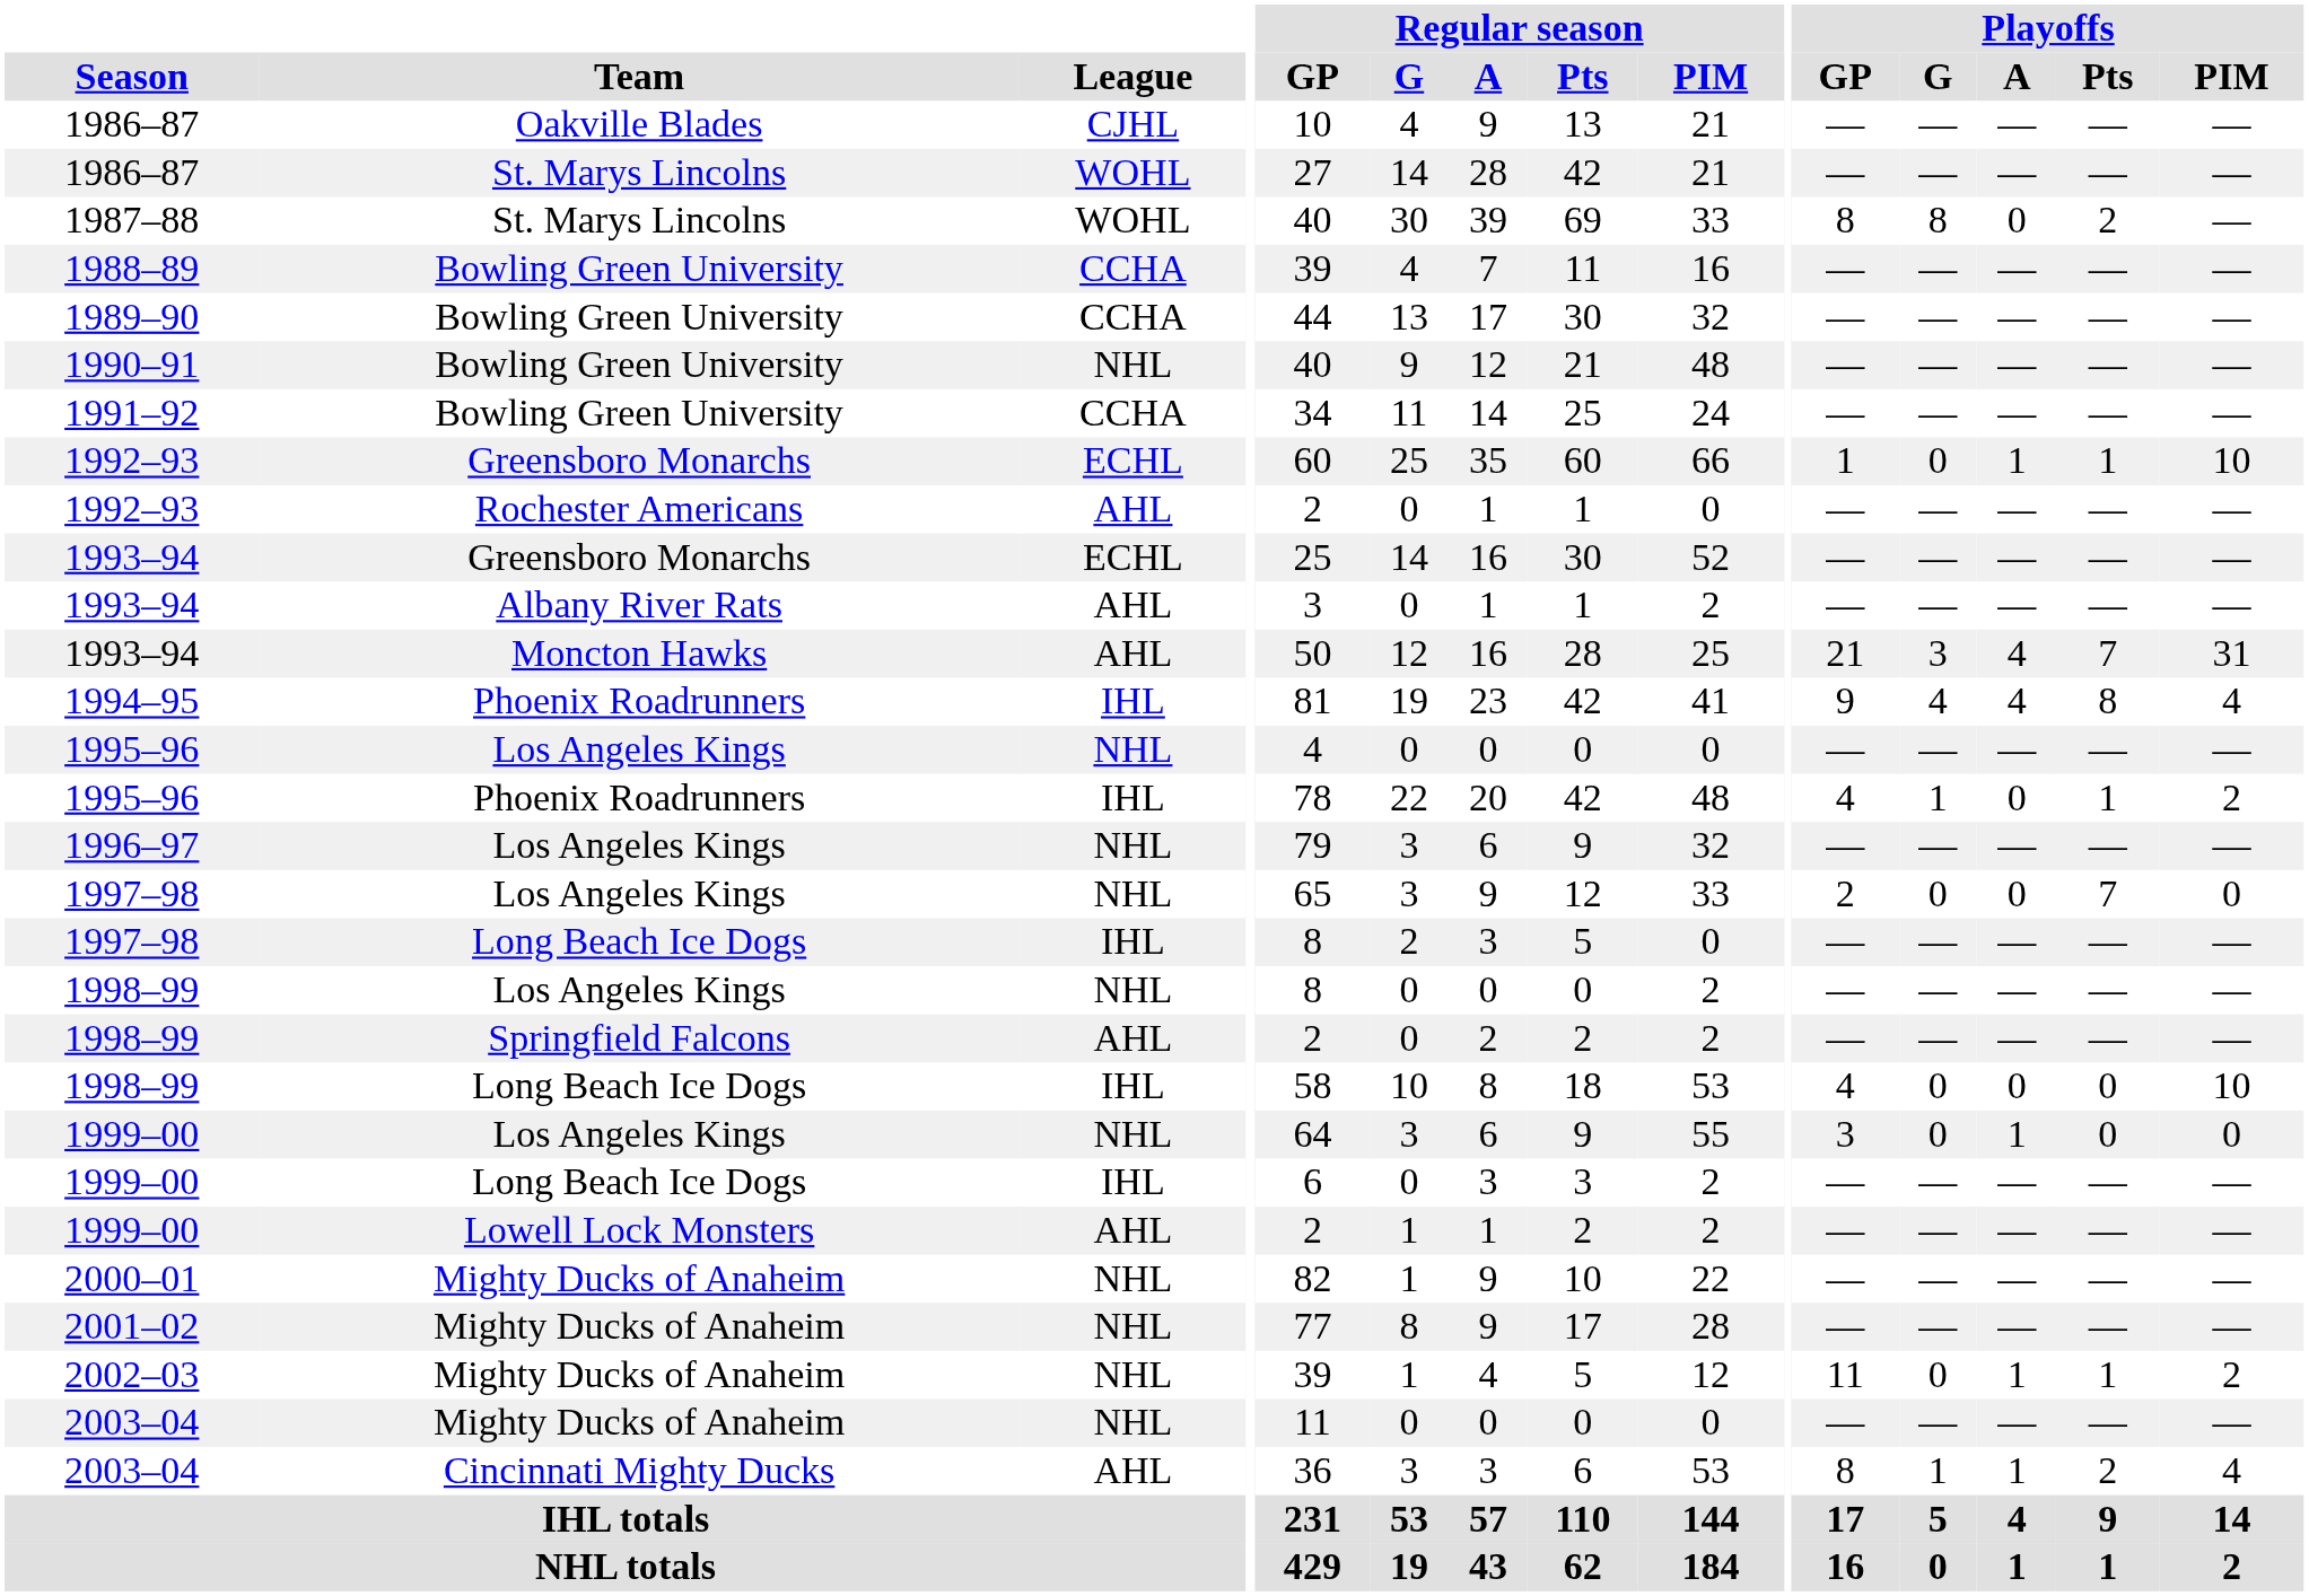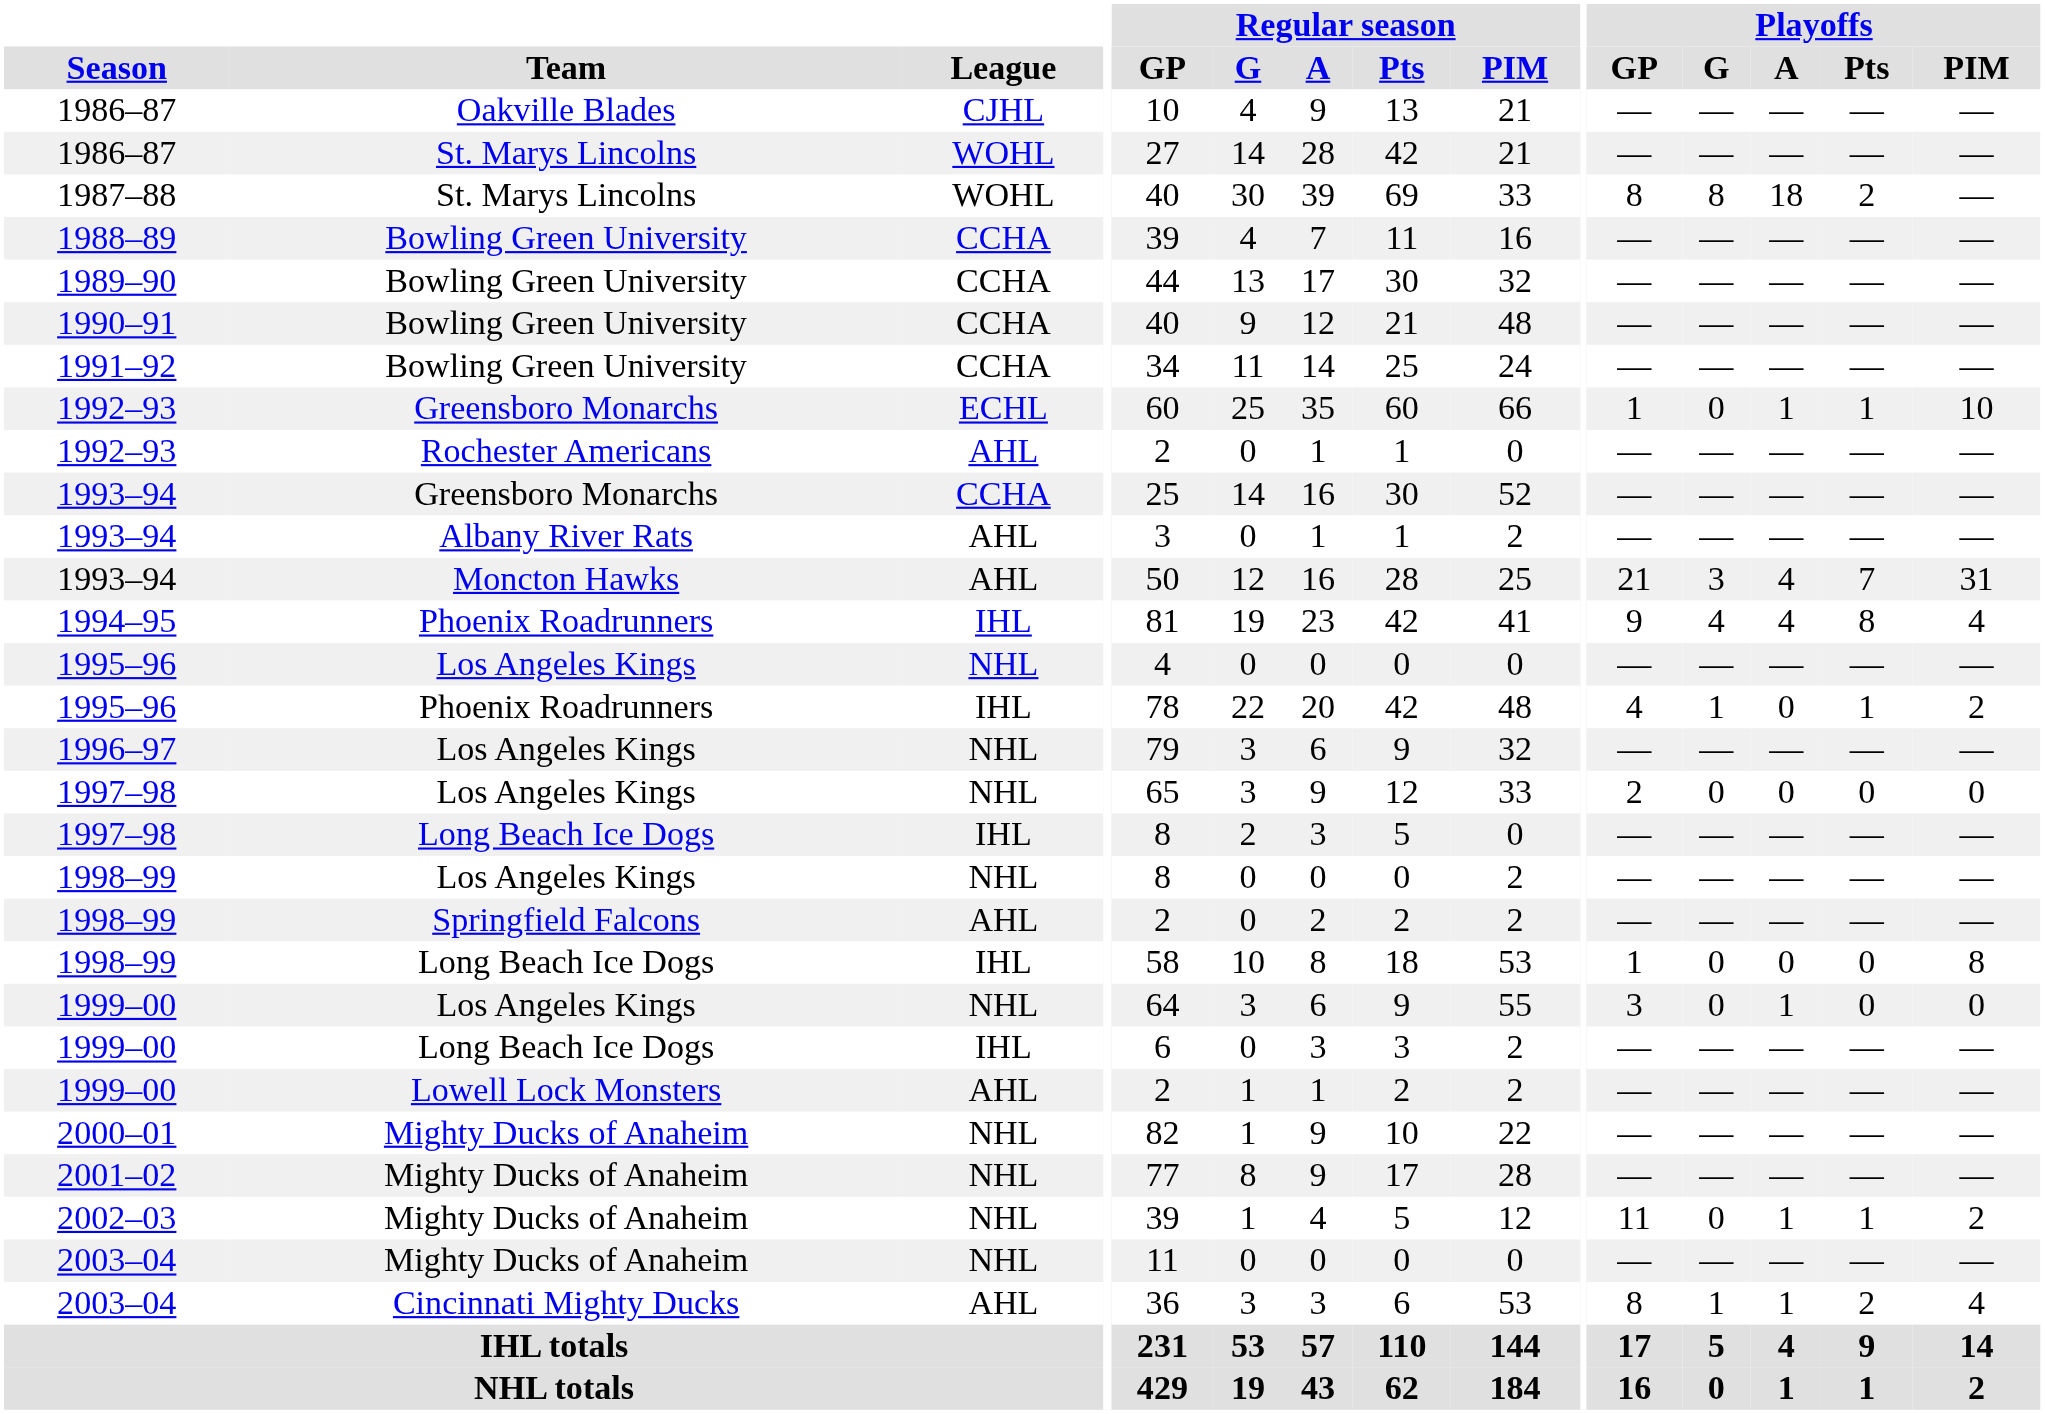 <table border="0" cellpadding="1" cellspacing="0" style="text-align:center; width:60em">
 <tr bgcolor="#e0e0e0">
 <th colspan="3" bgcolor="#ffffff"></th>
 <th rowspan="100" bgcolor="#ffffff"></th>
 <th colspan="5"><a href='#'>Regular season</a></th>
 <th rowspan="100" bgcolor="#ffffff"></th>
 <th colspan="5"><a href='#'>Playoffs</a></th>
 </tr>
 <tr bgcolor="#e0e0e0">
 <th><a href='#'>Season</a></th>
 <th>Team</th>
 <th>League</th>
 <th>GP</th>
 <th><a href='#'>G</a></th>
 <th><a href='#'>A</a></th>
 <th><a href='#'>Pts</a></th>
 <th><a href='#'>PIM</a></th>
 <th>GP</th>
 <th>G</th>
 <th>A</th>
 <th>Pts</th>
 <th>PIM</th>
 </tr>
 <tr>
 <td>1986–87</td>
 <td><a href='#'>Oakville Blades</a></td>
 <td><a href='#'>CJHL</a></td>
 <td>10</td>
 <td>4</td>
 <td>9</td>
 <td>13</td>
 <td>21</td>
 <td>—</td>
 <td>—</td>
 <td>—</td>
 <td>—</td>
 <td>—</td>
 </tr>
 <tr bgcolor="#f0f0f0">
 <td>1986–87</td>
 <td><a href='#'>St. Marys Lincolns</a></td>
 <td><a href='#'>WOHL</a></td>
 <td>27</td>
 <td>14</td>
 <td>28</td>
 <td>42</td>
 <td>21</td>
 <td>—</td>
 <td>—</td>
 <td>—</td>
 <td>—</td>
 <td>—</td>
 </tr>
 <tr>
 <td>1987–88</td>
 <td>St. Marys Lincolns</td>
 <td>WOHL</td>
 <td>40</td>
 <td>30</td>
 <td>39</td>
 <td>69</td>
 <td>33</td>
 <td>8</td>
 <td>8</td>
-<td>0</td>
+<td>18</td>
 <td>2</td>
 <td>—</td>
 <td></td>
 </tr>
 <tr bgcolor="#f0f0f0">
 <td><a href='#'>1988–89</a></td>
 <td><a href='#'>Bowling Green University</a></td>
 <td><a href='#'>CCHA</a></td>
 <td>39</td>
 <td>4</td>
 <td>7</td>
 <td>11</td>
 <td>16</td>
 <td>—</td>
 <td>—</td>
 <td>—</td>
 <td>—</td>
 <td>—</td>
 </tr>
 <tr>
 <td><a href='#'>1989–90</a></td>
 <td>Bowling Green University</td>
 <td>CCHA</td>
 <td>44</td>
 <td>13</td>
 <td>17</td>
 <td>30</td>
 <td>32</td>
 <td>—</td>
 <td>—</td>
 <td>—</td>
 <td>—</td>
 <td>—</td>
 </tr>
 <tr bgcolor="#f0f0f0">
 <td><a href='#'>1990–91</a></td>
 <td>Bowling Green University</td>
-<td>NHL</td>
+<td>CCHA</td>
 <td>40</td>
 <td>9</td>
 <td>12</td>
 <td>21</td>
 <td>48</td>
 <td>—</td>
 <td>—</td>
 <td>—</td>
 <td>—</td>
 <td>—</td>
 </tr>
 <tr>
 <td><a href='#'>1991–92</a></td>
 <td>Bowling Green University</td>
 <td>CCHA</td>
 <td>34</td>
 <td>11</td>
 <td>14</td>
 <td>25</td>
 <td>24</td>
 <td>—</td>
 <td>—</td>
 <td>—</td>
 <td>—</td>
 <td>—</td>
 </tr>
 <tr bgcolor="#f0f0f0">
 <td><a href='#'>1992–93</a></td>
 <td><a href='#'>Greensboro Monarchs</a></td>
 <td><a href='#'>ECHL</a></td>
 <td>60</td>
 <td>25</td>
 <td>35</td>
 <td>60</td>
 <td>66</td>
 <td>1</td>
 <td>0</td>
 <td>1</td>
 <td>1</td>
 <td>10</td>
 </tr>
 <tr>
 <td><a href='#'>1992–93</a></td>
 <td><a href='#'>Rochester Americans</a></td>
 <td><a href='#'>AHL</a></td>
 <td>2</td>
 <td>0</td>
 <td>1</td>
 <td>1</td>
 <td>0</td>
 <td>—</td>
 <td>—</td>
 <td>—</td>
 <td>—</td>
 <td>—</td>
 </tr>
 <tr bgcolor="#f0f0f0">
 <td><a href='#'>1993–94</a></td>
 <td>Greensboro Monarchs</td>
-<td>ECHL</td>
+<td><a href='#'>CCHA</a></td>
 <td>25</td>
 <td>14</td>
 <td>16</td>
 <td>30</td>
 <td>52</td>
 <td>—</td>
 <td>—</td>
 <td>—</td>
 <td>—</td>
 <td>—</td>
 </tr>
 <tr>
 <td><a href='#'>1993–94</a></td>
 <td><a href='#'>Albany River Rats</a></td>
 <td>AHL</td>
 <td>3</td>
 <td>0</td>
 <td>1</td>
 <td>1</td>
 <td>2</td>
 <td>—</td>
 <td>—</td>
 <td>—</td>
 <td>—</td>
 <td>—</td>
 </tr>
 <tr bgcolor="#f0f0f0">
 <td>1993–94</td>
 <td><a href='#'>Moncton Hawks</a></td>
 <td>AHL</td>
 <td>50</td>
 <td>12</td>
 <td>16</td>
 <td>28</td>
 <td>25</td>
 <td>21</td>
 <td>3</td>
 <td>4</td>
 <td>7</td>
 <td>31</td>
 </tr>
 <tr>
 <td><a href='#'>1994–95</a></td>
 <td><a href='#'>Phoenix Roadrunners</a></td>
 <td><a href='#'>IHL</a></td>
 <td>81</td>
 <td>19</td>
 <td>23</td>
 <td>42</td>
 <td>41</td>
 <td>9</td>
 <td>4</td>
 <td>4</td>
 <td>8</td>
 <td>4</td>
 </tr>
 <tr bgcolor="#f0f0f0">
 <td><a href='#'>1995–96</a></td>
 <td><a href='#'>Los Angeles Kings</a></td>
 <td><a href='#'>NHL</a></td>
 <td>4</td>
 <td>0</td>
 <td>0</td>
 <td>0</td>
 <td>0</td>
 <td>—</td>
 <td>—</td>
 <td>—</td>
 <td>—</td>
 <td>—</td>
 </tr>
 <tr>
 <td><a href='#'>1995–96</a></td>
 <td>Phoenix Roadrunners</td>
 <td>IHL</td>
 <td>78</td>
 <td>22</td>
 <td>20</td>
 <td>42</td>
 <td>48</td>
 <td>4</td>
 <td>1</td>
 <td>0</td>
 <td>1</td>
 <td>2</td>
 </tr>
 <tr bgcolor="#f0f0f0">
 <td><a href='#'>1996–97</a></td>
 <td>Los Angeles Kings</td>
 <td>NHL</td>
 <td>79</td>
 <td>3</td>
 <td>6</td>
 <td>9</td>
 <td>32</td>
 <td>—</td>
 <td>—</td>
 <td>—</td>
 <td>—</td>
 <td>—</td>
 </tr>
 <tr>
 <td><a href='#'>1997–98</a></td>
 <td>Los Angeles Kings</td>
 <td>NHL</td>
 <td>65</td>
 <td>3</td>
 <td>9</td>
 <td>12</td>
 <td>33</td>
 <td>2</td>
 <td>0</td>
 <td>0</td>
-<td>7</td>
+<td>0</td>
 <td>0</td>
 </tr>
 <tr bgcolor="#f0f0f0">
 <td><a href='#'>1997–98</a></td>
 <td><a href='#'>Long Beach Ice Dogs</a></td>
 <td>IHL</td>
 <td>8</td>
 <td>2</td>
 <td>3</td>
 <td>5</td>
 <td>0</td>
 <td>—</td>
 <td>—</td>
 <td>—</td>
 <td>—</td>
 <td>—</td>
 </tr>
 <tr>
 <td><a href='#'>1998–99</a></td>
 <td>Los Angeles Kings</td>
 <td>NHL</td>
 <td>8</td>
 <td>0</td>
 <td>0</td>
 <td>0</td>
 <td>2</td>
 <td>—</td>
 <td>—</td>
 <td>—</td>
 <td>—</td>
 <td>—</td>
 </tr>
 <tr bgcolor="#f0f0f0">
 <td><a href='#'>1998–99</a></td>
 <td><a href='#'>Springfield Falcons</a></td>
 <td>AHL</td>
 <td>2</td>
 <td>0</td>
 <td>2</td>
 <td>2</td>
 <td>2</td>
 <td>—</td>
 <td>—</td>
 <td>—</td>
 <td>—</td>
 <td>—</td>
 </tr>
 <tr>
 <td><a href='#'>1998–99</a></td>
 <td>Long Beach Ice Dogs</td>
 <td>IHL</td>
 <td>58</td>
 <td>10</td>
 <td>8</td>
 <td>18</td>
 <td>53</td>
-<td>4</td>
+<td>1</td>
 <td>0</td>
 <td>0</td>
 <td>0</td>
-<td>10</td>
+<td>8</td>
 </tr>
 <tr bgcolor="#f0f0f0">
 <td><a href='#'>1999–00</a></td>
 <td>Los Angeles Kings</td>
 <td>NHL</td>
 <td>64</td>
 <td>3</td>
 <td>6</td>
 <td>9</td>
 <td>55</td>
 <td>3</td>
 <td>0</td>
 <td>1</td>
 <td>0</td>
 <td>0</td>
 </tr>
 <tr>
 <td><a href='#'>1999–00</a></td>
 <td>Long Beach Ice Dogs</td>
 <td>IHL</td>
 <td>6</td>
 <td>0</td>
 <td>3</td>
 <td>3</td>
 <td>2</td>
 <td>—</td>
 <td>—</td>
 <td>—</td>
 <td>—</td>
 <td>—</td>
 </tr>
 <tr bgcolor="#f0f0f0">
 <td><a href='#'>1999–00</a></td>
 <td><a href='#'>Lowell Lock Monsters</a></td>
 <td>AHL</td>
 <td>2</td>
 <td>1</td>
 <td>1</td>
 <td>2</td>
 <td>2</td>
 <td>—</td>
 <td>—</td>
 <td>—</td>
 <td>—</td>
 <td>—</td>
 </tr>
 <tr>
 <td><a href='#'>2000–01</a></td>
 <td><a href='#'>Mighty Ducks of Anaheim</a></td>
 <td>NHL</td>
 <td>82</td>
 <td>1</td>
 <td>9</td>
 <td>10</td>
 <td>22</td>
 <td>—</td>
 <td>—</td>
 <td>—</td>
 <td>—</td>
 <td>—</td>
 </tr>
 <tr bgcolor="#f0f0f0">
 <td><a href='#'>2001–02</a></td>
 <td>Mighty Ducks of Anaheim</td>
 <td>NHL</td>
 <td>77</td>
 <td>8</td>
 <td>9</td>
 <td>17</td>
 <td>28</td>
 <td>—</td>
 <td>—</td>
 <td>—</td>
 <td>—</td>
 <td>—</td>
 </tr>
 <tr>
 <td><a href='#'>2002–03</a></td>
 <td>Mighty Ducks of Anaheim</td>
 <td>NHL</td>
 <td>39</td>
 <td>1</td>
 <td>4</td>
 <td>5</td>
 <td>12</td>
 <td>11</td>
 <td>0</td>
 <td>1</td>
 <td>1</td>
 <td>2</td>
 </tr>
 <tr bgcolor="#f0f0f0">
 <td><a href='#'>2003–04</a></td>
 <td>Mighty Ducks of Anaheim</td>
 <td>NHL</td>
 <td>11</td>
 <td>0</td>
 <td>0</td>
 <td>0</td>
 <td>0</td>
 <td>—</td>
 <td>—</td>
 <td>—</td>
 <td>—</td>
 <td>—</td>
 </tr>
 <tr>
 <td><a href='#'>2003–04</a></td>
 <td><a href='#'>Cincinnati Mighty Ducks</a></td>
 <td>AHL</td>
 <td>36</td>
 <td>3</td>
 <td>3</td>
 <td>6</td>
 <td>53</td>
 <td>8</td>
 <td>1</td>
 <td>1</td>
 <td>2</td>
 <td>4</td>
 </tr>
 <tr bgcolor="#e0e0e0">
 <th colspan="3">IHL totals</th>
 <th>231</th>
 <th>53</th>
 <th>57</th>
 <th>110</th>
 <th>144</th>
 <th>17</th>
 <th>5</th>
 <th>4</th>
 <th>9</th>
 <th>14</th>
 </tr>
 <tr bgcolor="#e0e0e0">
 <th colspan="3">NHL totals</th>
 <th>429</th>
 <th>19</th>
 <th>43</th>
 <th>62</th>
 <th>184</th>
 <th>16</th>
 <th>0</th>
 <th>1</th>
 <th>1</th>
 <th>2</th>
 </tr>
 </table>
